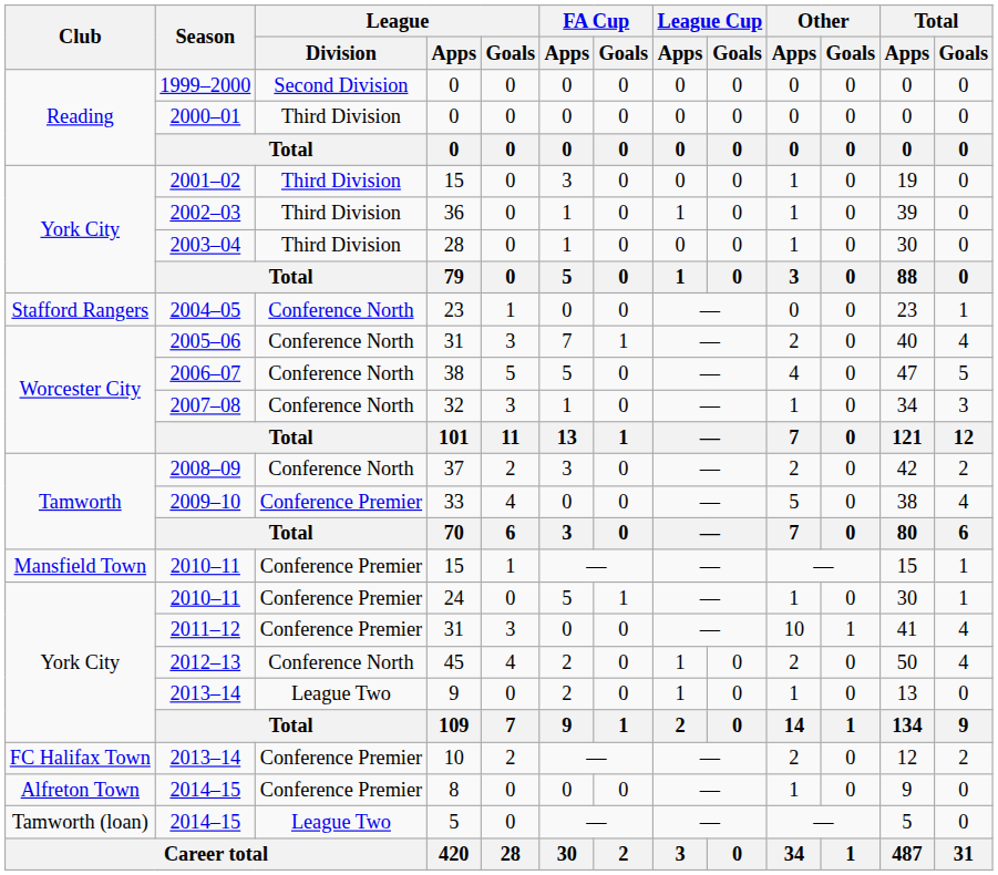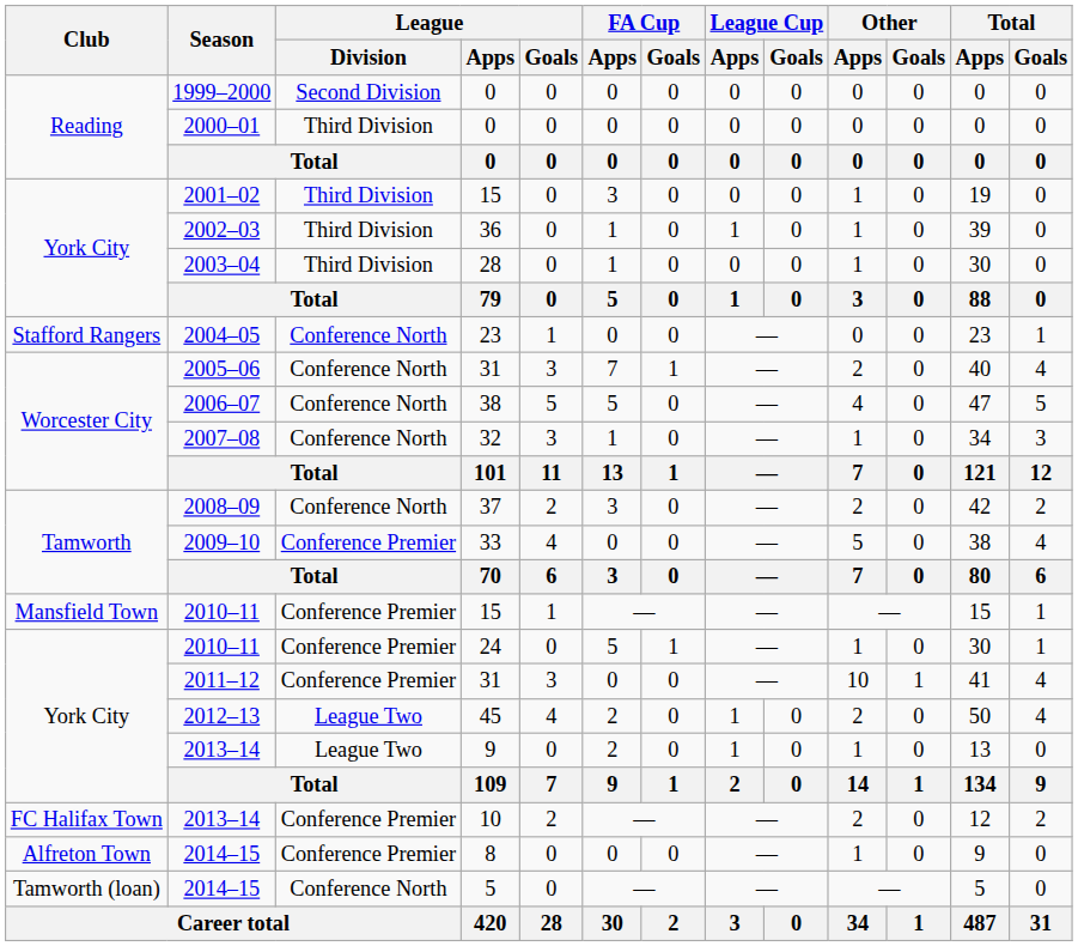 <table class=wikitable style=text-align:center>
 <tr>
 <th rowspan=2>Club</th>
 <th rowspan=2>Season</th>
 <th colspan=3>League</th>
 <th colspan=2><a href='#'>FA Cup</a></th>
 <th colspan=2><a href='#'>League Cup</a></th>
 <th colspan=2>Other</th>
 <th colspan=2>Total</th>
 </tr>
 <tr>
 <th>Division</th>
 <th>Apps</th>
 <th>Goals</th>
 <th>Apps</th>
 <th>Goals</th>
 <th>Apps</th>
 <th>Goals</th>
 <th>Apps</th>
 <th>Goals</th>
 <th>Apps</th>
 <th>Goals</th>
 </tr>
 <tr>
 <td rowspan=3><a href='#'>Reading</a></td>
 <td><a href='#'>1999–2000</a></td>
 <td><a href='#'>Second Division</a></td>
 <td>0</td>
 <td>0</td>
 <td>0</td>
 <td>0</td>
 <td>0</td>
 <td>0</td>
 <td>0</td>
 <td>0</td>
 <td>0</td>
 <td>0</td>
 </tr>
 <tr>
 <td><a href='#'>2000–01</a></td>
 <td>Third Division</td>
 <td>0</td>
 <td>0</td>
 <td>0</td>
 <td>0</td>
 <td>0</td>
 <td>0</td>
 <td>0</td>
 <td>0</td>
 <td>0</td>
 <td>0</td>
 </tr>
 <tr>
 <th colspan=2>Total</th>
 <th>0</th>
 <th>0</th>
 <th>0</th>
 <th>0</th>
 <th>0</th>
 <th>0</th>
 <th>0</th>
 <th>0</th>
 <th>0</th>
 <th>0</th>
 </tr>
 <tr>
 <td rowspan=4><a href='#'>York City</a></td>
 <td><a href='#'>2001–02</a></td>
 <td><a href='#'>Third Division</a></td>
 <td>15</td>
 <td>0</td>
 <td>3</td>
 <td>0</td>
 <td>0</td>
 <td>0</td>
 <td>1</td>
 <td>0</td>
 <td>19</td>
 <td>0</td>
 </tr>
 <tr>
 <td><a href='#'>2002–03</a></td>
 <td>Third Division</td>
 <td>36</td>
 <td>0</td>
 <td>1</td>
 <td>0</td>
 <td>1</td>
 <td>0</td>
 <td>1</td>
 <td>0</td>
 <td>39</td>
 <td>0</td>
 </tr>
 <tr>
 <td><a href='#'>2003–04</a></td>
 <td>Third Division</td>
 <td>28</td>
 <td>0</td>
 <td>1</td>
 <td>0</td>
 <td>0</td>
 <td>0</td>
 <td>1</td>
 <td>0</td>
 <td>30</td>
 <td>0</td>
 </tr>
 <tr>
 <th colspan=2>Total</th>
 <th>79</th>
 <th>0</th>
 <th>5</th>
 <th>0</th>
 <th>1</th>
 <th>0</th>
 <th>3</th>
 <th>0</th>
 <th>88</th>
 <th>0</th>
 </tr>
 <tr>
 <td><a href='#'>Stafford Rangers</a></td>
 <td><a href='#'>2004–05</a></td>
 <td><a href='#'>Conference North</a></td>
 <td>23</td>
 <td>1</td>
 <td>0</td>
 <td>0</td>
 <td colspan=2>—</td>
 <td>0</td>
 <td>0</td>
 <td>23</td>
 <td>1</td>
 </tr>
 <tr>
 <td rowspan=4><a href='#'>Worcester City</a></td>
 <td><a href='#'>2005–06</a></td>
 <td>Conference North</td>
 <td>31</td>
 <td>3</td>
 <td>7</td>
 <td>1</td>
 <td colspan=2>—</td>
 <td>2</td>
 <td>0</td>
 <td>40</td>
 <td>4</td>
 </tr>
 <tr>
 <td><a href='#'>2006–07</a></td>
 <td>Conference North</td>
 <td>38</td>
 <td>5</td>
 <td>5</td>
 <td>0</td>
 <td colspan=2>—</td>
 <td>4</td>
 <td>0</td>
 <td>47</td>
 <td>5</td>
 </tr>
 <tr>
 <td><a href='#'>2007–08</a></td>
 <td>Conference North</td>
 <td>32</td>
 <td>3</td>
 <td>1</td>
 <td>0</td>
 <td colspan=2>—</td>
 <td>1</td>
 <td>0</td>
 <td>34</td>
 <td>3</td>
 </tr>
 <tr>
 <th colspan=2>Total</th>
 <th>101</th>
 <th>11</th>
 <th>13</th>
 <th>1</th>
 <th colspan=2>—</th>
 <th>7</th>
 <th>0</th>
 <th>121</th>
 <th>12</th>
 </tr>
 <tr>
 <td rowspan=3><a href='#'>Tamworth</a></td>
 <td><a href='#'>2008–09</a></td>
 <td>Conference North</td>
 <td>37</td>
 <td>2</td>
 <td>3</td>
 <td>0</td>
 <td colspan=2>—</td>
 <td>2</td>
 <td>0</td>
 <td>42</td>
 <td>2</td>
 </tr>
 <tr>
 <td><a href='#'>2009–10</a></td>
 <td><a href='#'>Conference Premier</a></td>
 <td>33</td>
 <td>4</td>
 <td>0</td>
 <td>0</td>
 <td colspan=2>—</td>
 <td>5</td>
 <td>0</td>
 <td>38</td>
 <td>4</td>
 </tr>
 <tr>
 <th colspan=2>Total</th>
 <th>70</th>
 <th>6</th>
 <th>3</th>
 <th>0</th>
 <th colspan=2>—</th>
 <th>7</th>
 <th>0</th>
 <th>80</th>
 <th>6</th>
 </tr>
 <tr>
 <td><a href='#'>Mansfield Town</a></td>
 <td><a href='#'>2010–11</a></td>
 <td>Conference Premier</td>
 <td>15</td>
 <td>1</td>
 <td colspan=2>—</td>
 <td colspan=2>—</td>
 <td colspan=2>—</td>
 <td>15</td>
 <td>1</td>
 </tr>
 <tr>
 <td rowspan=5>York City</td>
 <td><a href='#'>2010–11</a></td>
 <td>Conference Premier</td>
 <td>24</td>
 <td>0</td>
 <td>5</td>
 <td>1</td>
 <td colspan=2>—</td>
 <td>1</td>
 <td>0</td>
 <td>30</td>
 <td>1</td>
 </tr>
 <tr>
 <td><a href='#'>2011–12</a></td>
 <td>Conference Premier</td>
 <td>31</td>
 <td>3</td>
 <td>0</td>
 <td>0</td>
 <td colspan=2>—</td>
 <td>10</td>
 <td>1</td>
 <td>41</td>
 <td>4</td>
 </tr>
 <tr>
 <td><a href='#'>2012–13</a></td>
-<td>Conference North</td>
+<td><a href='#'>League Two</a></td>
 <td>45</td>
 <td>4</td>
 <td>2</td>
 <td>0</td>
 <td>1</td>
 <td>0</td>
 <td>2</td>
 <td>0</td>
 <td>50</td>
 <td>4</td>
 </tr>
 <tr>
 <td><a href='#'>2013–14</a></td>
 <td>League Two</td>
 <td>9</td>
 <td>0</td>
 <td>2</td>
 <td>0</td>
 <td>1</td>
 <td>0</td>
 <td>1</td>
 <td>0</td>
 <td>13</td>
 <td>0</td>
 </tr>
 <tr>
 <th colspan=2>Total</th>
 <th>109</th>
 <th>7</th>
 <th>9</th>
 <th>1</th>
 <th>2</th>
 <th>0</th>
 <th>14</th>
 <th>1</th>
 <th>134</th>
 <th>9</th>
 </tr>
 <tr>
 <td><a href='#'>FC Halifax Town</a></td>
 <td><a href='#'>2013–14</a></td>
 <td>Conference Premier</td>
 <td>10</td>
 <td>2</td>
 <td colspan=2>—</td>
 <td colspan=2>—</td>
 <td>2</td>
 <td>0</td>
 <td>12</td>
 <td>2</td>
 </tr>
 <tr>
 <td><a href='#'>Alfreton Town</a></td>
 <td><a href='#'>2014–15</a></td>
 <td>Conference Premier</td>
 <td>8</td>
 <td>0</td>
 <td>0</td>
 <td>0</td>
 <td colspan=2>—</td>
 <td>1</td>
 <td>0</td>
 <td>9</td>
 <td>0</td>
 </tr>
 <tr>
 <td>Tamworth (loan)</td>
 <td><a href='#'>2014–15</a></td>
-<td><a href='#'>League Two</a></td>
+<td>Conference North</td>
 <td>5</td>
 <td>0</td>
 <td colspan=2>—</td>
 <td colspan=2>—</td>
 <td colspan=2>—</td>
 <td>5</td>
 <td>0</td>
 </tr>
 <tr>
 <th colspan=3>Career total</th>
 <th>420</th>
 <th>28</th>
 <th>30</th>
 <th>2</th>
 <th>3</th>
 <th>0</th>
 <th>34</th>
 <th>1</th>
 <th>487</th>
 <th>31</th>
 </tr>
 </table>
